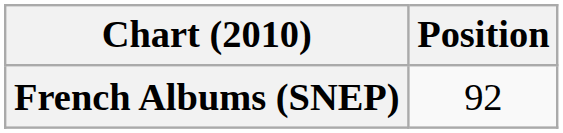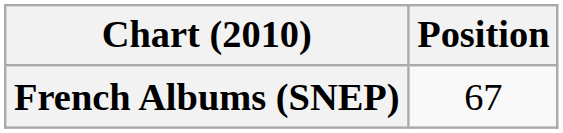 <table class="wikitable plainrowheaders" style="text-align:center">
 <tr>
 <th scope="col">Chart (2010)</th>
 <th scope="col">Position</th>
 </tr>
 <tr>
 <th scope="row">French Albums (SNEP)</th>
-<td>92</td>
+<td>67</td>
 </tr>
 </table>
